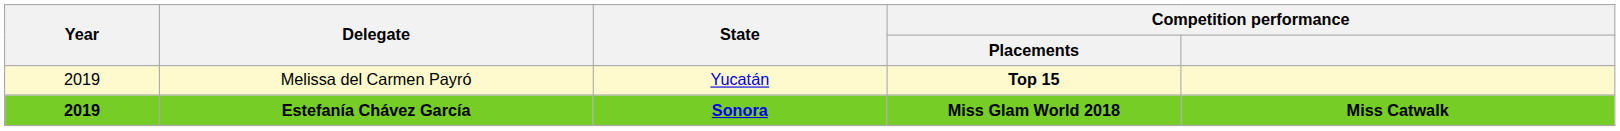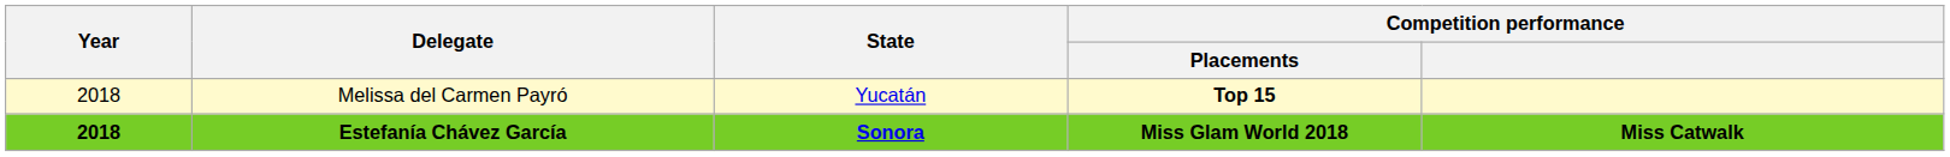 <table class="wikitable" style="text-align:center; line-height:20px; font-size:90%; width:90%;">
 <tr>
 <th rowspan="2"  width=60px>Year</th>
 <th rowspan="2"  width=180px>Delegate</th>
 <th rowspan="2"  width=120px>State</th>
 <th colspan="2"  width=200px>Competition performance</th>
 </tr>
 <tr>
 <th width=120px>Placements</th>
 <th width=180px></th>
 </tr>
 <tr style="background:#FFFACD">
-<td>2019</td>
+<td>2018</td>
 <td>Melissa del Carmen Payró</td>
 <td><a href='#'>Yucatán</a></td>
 <td><strong>Top 15</strong></td>
 <td></td>
 </tr>
 <tr style="background-color:#76CD26; font-weight: bold">
-<td>2019</td>
+<td>2018</td>
 <td>Estefanía Chávez García</td>
 <td><a href='#'>Sonora</a></td>
 <td>Miss Glam World 2018</td>
 <td>Miss Catwalk</td>
 </tr>
 </table>
